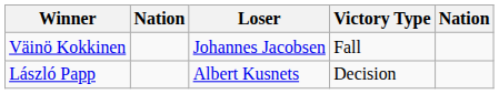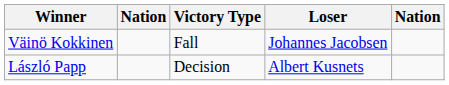 <table class="wikitable sortable" style="text-align:left;">
 <tr>
 <th>Winner</th>
 <th>Nation</th>
+<th>Victory Type</th>
 <th>Loser</th>
-<th>Victory Type</th>
 <th>Nation</th>
 </tr>
 <tr>
 <td><a href='#'>Väinö Kokkinen</a></td>
 <td></td>
+<td>Fall</td>
 <td><a href='#'>Johannes Jacobsen</a></td>
-<td>Fall</td>
 <td></td>
 </tr>
 <tr>
 <td><a href='#'>László Papp</a></td>
 <td></td>
+<td>Decision</td>
 <td><a href='#'>Albert Kusnets</a></td>
-<td>Decision</td>
 <td></td>
 </tr>
 </table>
